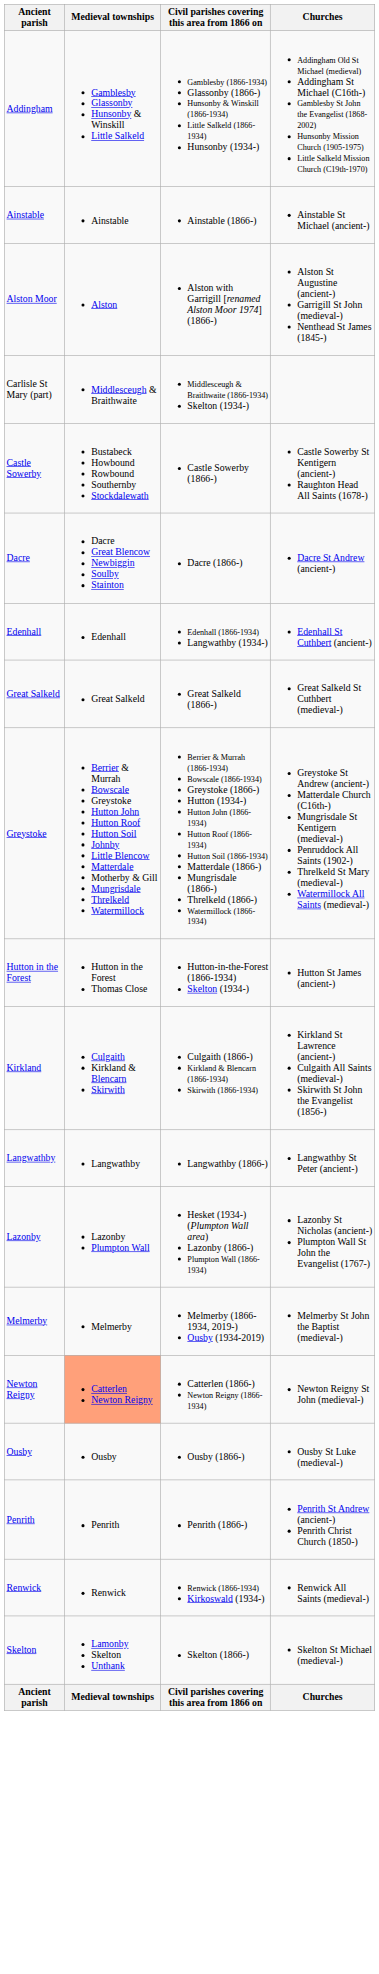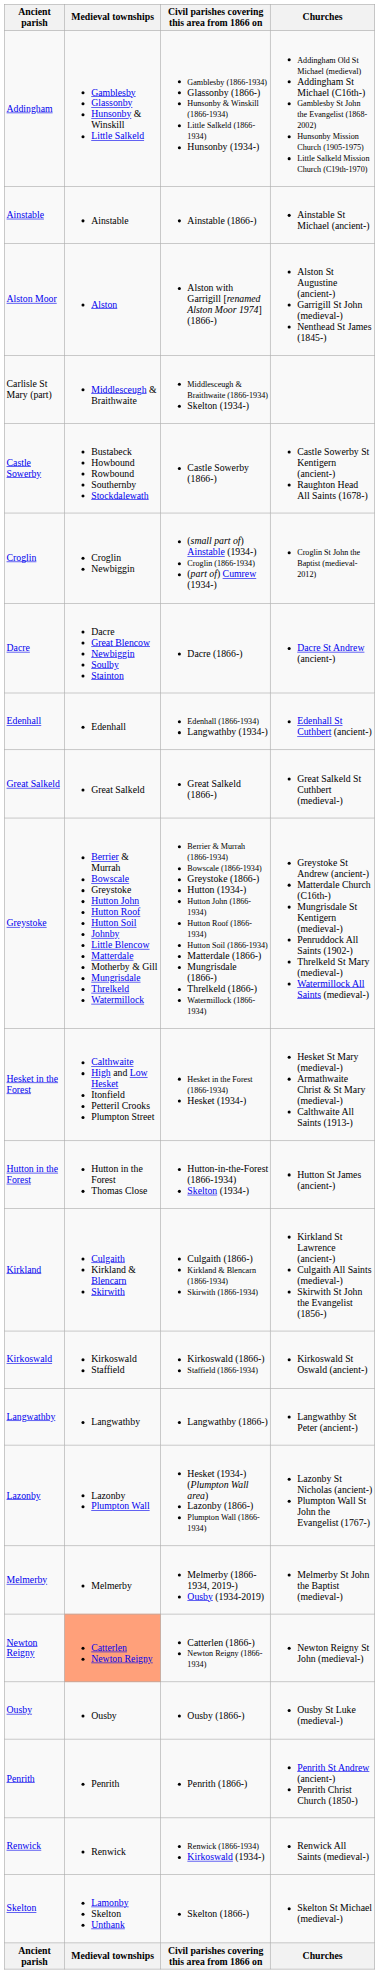 <table class="wikitable">
 <tr>
 <th>Ancient parish</th>
 <th>Medieval townships</th>
 <th>Civil parishes covering this area from 1866 on</th>
 <th>Churches</th>
 </tr>
 <tr>
 <td><a href='#'>Addingham</a></td>
 <td><br><ul><li><a href='#'>Gamblesby</a></li><li><a href='#'>Glassonby</a></li><li><a href='#'>Hunsonby</a> & Winskill</li><li><a href='#'>Little Salkeld</a></li></ul></td>
 <td><br><ul><li><small>Gamblesby (1866-1934)</small></li><li>Glassonby (1866-)</li><li><small>Hunsonby & Winskill (1866-1934)</small></li><li><small>Little Salkeld (1866-1934)</small></li><li>Hunsonby (1934-)</li></ul></td>
 <td><br><ul><li><small>Addingham Old St Michael (medieval)</small></li><li>Addingham St Michael (C16th-)</li><li><small>Gamblesby St John the Evangelist (1868-2002)</small></li><li><small>Hunsonby Mission Church (1905-1975)</small></li><li><small>Little Salkeld Mission Church (C19th-1970)</small></li></ul></td>
 </tr>
 <tr>
 <td><a href='#'>Ainstable</a></td>
 <td><br><ul><li>Ainstable</li></ul></td>
 <td><br><ul><li>Ainstable (1866-)</li></ul></td>
 <td><br><ul><li>Ainstable St Michael (ancient-)</li></ul></td>
 </tr>
 <tr>
 <td><a href='#'>Alston Moor</a></td>
 <td><br><ul><li><a href='#'>Alston</a></li></ul></td>
 <td><br><ul><li>Alston with Garrigill [<em>renamed Alston Moor 1974</em>] (1866-)</li></ul></td>
 <td><br><ul><li>Alston St Augustine (ancient-)</li><li>Garrigill St John (medieval-)</li><li>Nenthead St James (1845-)</li></ul></td>
 </tr>
 <tr>
 <td>Carlisle St Mary (part)</td>
 <td><br><ul><li><a href='#'>Middlesceugh</a> & Braithwaite</li></ul></td>
 <td><br><ul><li><small>Middlesceugh & Braithwaite (1866-1934)</small></li><li>Skelton (1934-)</li></ul></td>
 <td></td>
 </tr>
 <tr>
 <td><a href='#'>Castle Sowerby</a></td>
 <td><br><ul><li>Bustabeck</li><li>Howbound</li><li>Rowbound</li><li>Southernby</li><li><a href='#'>Stockdalewath</a></li></ul></td>
 <td><br><ul><li>Castle Sowerby (1866-)</li></ul></td>
 <td><br><ul><li>Castle Sowerby St Kentigern (ancient-)</li><li>Raughton Head All Saints (1678-)</li></ul></td>
 </tr>
 <tr>
+<td><a href='#'>Croglin</a></td>
+<td><br><ul><li>Croglin</li><li>Newbiggin</li></ul></td>
+<td><br><ul><li>(<em>small part of</em>) <a href='#'>Ainstable</a> (1934-)</li><li><small>Croglin (1866-1934)</small></li><li>(<em>part of</em>) <a href='#'>Cumrew</a> (1934-)</li></ul></td>
+<td><br><ul><li><small>Croglin St John the Baptist (medieval-2012)</small></li></ul></td>
+</tr>
+<tr>
 <td><a href='#'>Dacre</a></td>
 <td><br><ul><li>Dacre</li><li><a href='#'>Great Blencow</a></li><li><a href='#'>Newbiggin</a></li><li><a href='#'>Soulby</a></li><li><a href='#'>Stainton</a></li></ul></td>
 <td><br><ul><li>Dacre (1866-)</li></ul></td>
 <td><br><ul><li><a href='#'>Dacre St Andrew</a> (ancient-)</li></ul></td>
 </tr>
 <tr>
 <td><a href='#'>Edenhall</a></td>
 <td><br><ul><li>Edenhall</li></ul></td>
 <td><br><ul><li><small>Edenhall (1866-1934)</small></li><li>Langwathby (1934-)</li></ul></td>
 <td><br><ul><li><a href='#'>Edenhall St Cuthbert</a> (ancient-)</li></ul></td>
 </tr>
 <tr>
 <td><a href='#'>Great Salkeld</a></td>
 <td><br><ul><li>Great Salkeld</li></ul></td>
 <td><br><ul><li>Great Salkeld (1866-)</li></ul></td>
 <td><br><ul><li>Great Salkeld St Cuthbert (medieval-)</li></ul></td>
 </tr>
 <tr>
 <td><a href='#'>Greystoke</a></td>
 <td><br><ul><li><a href='#'>Berrier</a> & Murrah</li><li><a href='#'>Bowscale</a></li><li>Greystoke</li><li><a href='#'>Hutton John</a></li><li><a href='#'>Hutton Roof</a></li><li><a href='#'>Hutton Soil</a></li><li><a href='#'>Johnby</a></li><li><a href='#'>Little Blencow</a></li><li><a href='#'>Matterdale</a></li><li>Motherby & Gill</li><li><a href='#'>Mungrisdale</a></li><li><a href='#'>Threlkeld</a></li><li><a href='#'>Watermillock</a></li></ul></td>
 <td><br><ul><li><small>Berrier & Murrah (1866-1934)</small></li><li><small>Bowscale (1866-1934)</small></li><li>Greystoke (1866-)</li><li>Hutton (1934-)</li><li><small>Hutton John (1866-1934)</small></li><li><small>Hutton Roof (1866-1934)</small></li><li><small>Hutton Soil (1866-1934)</small></li><li>Matterdale (1866-)</li><li>Mungrisdale (1866-)</li><li>Threlkeld (1866-)</li><li><small>Watermillock (1866-1934)</small></li></ul></td>
 <td><br><ul><li>Greystoke St Andrew (ancient-)</li><li>Matterdale Church (C16th-)</li><li>Mungrisdale St Kentigern (medieval-)</li><li>Penruddock All Saints (1902-)</li><li>Threlkeld St Mary (medieval-)</li><li><a href='#'>Watermillock All Saints</a> (medieval-)</li></ul></td>
 </tr>
 <tr>
+<td><a href='#'>Hesket in the Forest</a></td>
+<td><br><ul><li><a href='#'>Calthwaite</a></li><li><a href='#'>High</a> and <a href='#'>Low Hesket</a></li><li>Itonfield</li><li>Petteril Crooks</li><li>Plumpton Street</li></ul></td>
+<td><br><ul><li><small>Hesket in the Forest (1866-1934)</small></li><li>Hesket (1934-)</li></ul></td>
+<td><br><ul><li>Hesket St Mary (medieval-)</li><li>Armathwaite Christ & St Mary (medieval-)</li><li>Calthwaite All Saints (1913-)</li></ul></td>
+</tr>
+<tr>
 <td><a href='#'>Hutton in the Forest</a></td>
 <td><br><ul><li>Hutton in the Forest</li><li>Thomas Close</li></ul></td>
 <td><br><ul><li>Hutton-in-the-Forest (1866-1934)</li><li><a href='#'>Skelton</a> (1934-)</li></ul></td>
 <td><br><ul><li>Hutton St James (ancient-)</li></ul></td>
 </tr>
 <tr>
 <td><a href='#'>Kirkland</a></td>
 <td><br><ul><li><a href='#'>Culgaith</a></li><li>Kirkland & <a href='#'>Blencarn</a></li><li><a href='#'>Skirwith</a></li></ul></td>
 <td><br><ul><li>Culgaith (1866-)</li><li><small>Kirkland & Blencarn (1866-1934)</small></li><li><small>Skirwith (1866-1934)</small></li></ul></td>
 <td><br><ul><li>Kirkland St Lawrence (ancient-)</li><li>Culgaith All Saints (medieval-)</li><li>Skirwith St John the Evangelist (1856-)</li></ul></td>
+</tr>
+<tr>
+<td><a href='#'>Kirkoswald</a></td>
+<td><br><ul><li>Kirkoswald</li><li>Staffield</li></ul></td>
+<td><br><ul><li>Kirkoswald (1866-)</li><li><small>Staffield (1866-1934)</small></li></ul></td>
+<td><br><ul><li>Kirkoswald St Oswald (ancient-)</li></ul></td>
 </tr>
 <tr>
 <td><a href='#'>Langwathby</a></td>
 <td><br><ul><li>Langwathby</li></ul></td>
 <td><br><ul><li>Langwathby (1866-)</li></ul></td>
 <td><br><ul><li>Langwathby St Peter (ancient-)</li></ul></td>
 </tr>
 <tr>
 <td><a href='#'>Lazonby</a></td>
 <td><br><ul><li>Lazonby</li><li><a href='#'>Plumpton Wall</a></li></ul></td>
 <td><br><ul><li>Hesket (1934-) (<em>Plumpton Wall area</em>)</li><li>Lazonby (1866-)</li><li><small>Plumpton Wall (1866-1934)</small></li></ul></td>
 <td><br><ul><li>Lazonby St Nicholas (ancient-)</li><li>Plumpton Wall St John the Evangelist (1767-)</li></ul></td>
 </tr>
 <tr>
 <td><a href='#'>Melmerby</a></td>
 <td><br><ul><li>Melmerby</li></ul></td>
 <td><br><ul><li>Melmerby (1866-1934, 2019-)</li><li><a href='#'>Ousby</a> (1934-2019)</li></ul></td>
 <td><br><ul><li>Melmerby St John the Baptist (medieval-)</li></ul></td>
 </tr>
 <tr>
 <td><a href='#'>Newton Reigny</a></td>
 <td style="background: lightsalmon;"><br><ul><li><a href='#'>Catterlen</a></li><li><a href='#'>Newton Reigny</a></li></ul></td>
 <td><br><ul><li>Catterlen (1866-)</li><li><small>Newton Reigny (1866-1934)</small></li></ul></td>
 <td><br><ul><li>Newton Reigny St John (medieval-)</li></ul></td>
 </tr>
 <tr>
 <td><a href='#'>Ousby</a></td>
 <td><br><ul><li>Ousby</li></ul></td>
 <td><br><ul><li>Ousby (1866-)</li></ul></td>
 <td><br><ul><li>Ousby St Luke (medieval-)</li></ul></td>
 </tr>
 <tr>
 <td><a href='#'>Penrith</a></td>
 <td><br><ul><li>Penrith</li></ul></td>
 <td><br><ul><li>Penrith (1866-)</li></ul></td>
 <td><br><ul><li><a href='#'>Penrith St Andrew</a> (ancient-)</li><li>Penrith Christ Church (1850-)</li></ul></td>
 </tr>
 <tr>
 <td><a href='#'>Renwick</a></td>
 <td><br><ul><li>Renwick</li></ul></td>
 <td><br><ul><li><small>Renwick (1866-1934)</small></li><li><a href='#'>Kirkoswald</a> (1934-)</li></ul></td>
 <td><br><ul><li>Renwick All Saints (medieval-)</li></ul></td>
 </tr>
 <tr>
 <td><a href='#'>Skelton</a></td>
 <td><br><ul><li><a href='#'>Lamonby</a></li><li>Skelton</li><li><a href='#'>Unthank</a></li></ul></td>
 <td><br><ul><li>Skelton (1866-)</li></ul></td>
 <td><br><ul><li>Skelton St Michael (medieval-)</li></ul></td>
 </tr>
 <tr>
 <th>Ancient parish</th>
 <th>Medieval townships</th>
 <th>Civil parishes covering this area from 1866 on</th>
 <th>Churches</th>
 </tr>
 </table>
